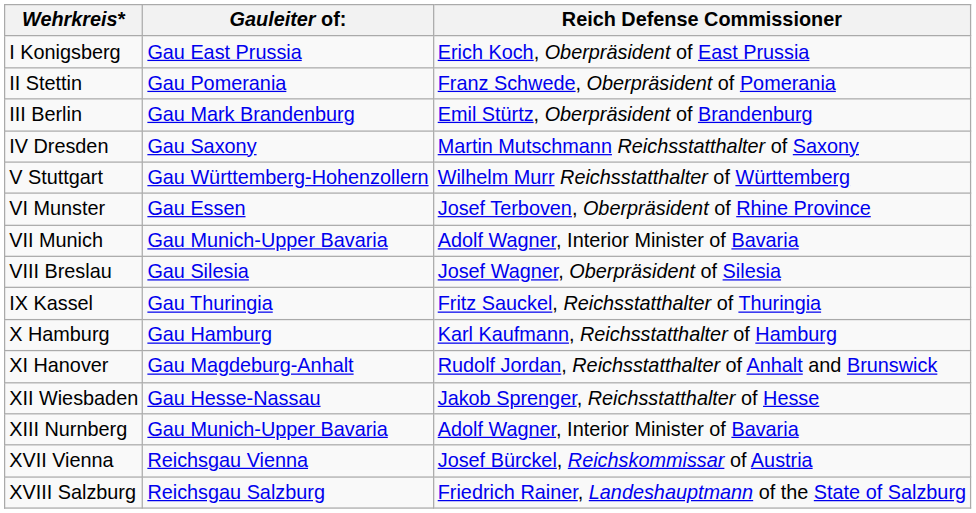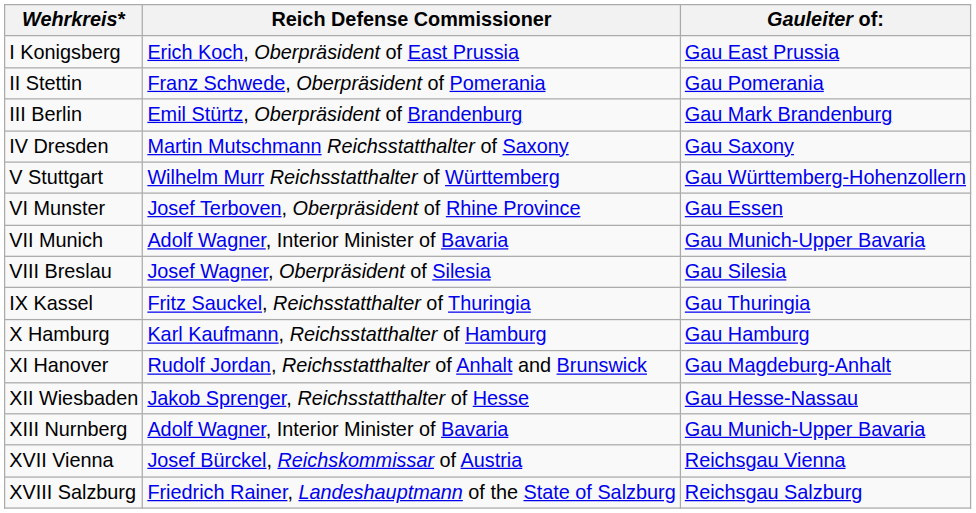 <table class="wikitable">
 <tr>
 <th><em>Wehrkreis</em>*</th>
+<th>Reich Defense Commissioner</th>
 <th><em>Gauleiter</em> of:</th>
-<th>Reich Defense Commissioner</th>
 </tr>
 <tr>
 <td>I Konigsberg</td>
+<td><a href='#'>Erich Koch</a>, <em>Oberpräsident</em> of <a href='#'>East Prussia</a></td>
 <td><a href='#'>Gau East Prussia</a></td>
-<td><a href='#'>Erich Koch</a>, <em>Oberpräsident</em> of <a href='#'>East Prussia</a></td>
 </tr>
 <tr>
 <td>II Stettin</td>
+<td><a href='#'>Franz Schwede</a>, <em>Oberpräsident</em> of <a href='#'>Pomerania</a></td>
 <td><a href='#'>Gau Pomerania</a></td>
-<td><a href='#'>Franz Schwede</a>, <em>Oberpräsident</em> of <a href='#'>Pomerania</a></td>
 </tr>
 <tr>
 <td>III Berlin</td>
+<td><a href='#'>Emil Stürtz</a>, <em>Oberpräsident</em> of <a href='#'>Brandenburg</a></td>
 <td><a href='#'>Gau Mark Brandenburg</a></td>
-<td><a href='#'>Emil Stürtz</a>, <em>Oberpräsident</em> of <a href='#'>Brandenburg</a></td>
 </tr>
 <tr>
 <td>IV Dresden</td>
+<td><a href='#'>Martin Mutschmann</a> <em>Reichsstatthalter</em> of <a href='#'>Saxony</a></td>
 <td><a href='#'>Gau Saxony</a></td>
-<td><a href='#'>Martin Mutschmann</a> <em>Reichsstatthalter</em> of <a href='#'>Saxony</a></td>
 </tr>
 <tr>
 <td>V Stuttgart</td>
+<td><a href='#'>Wilhelm Murr</a> <em>Reichsstatthalter</em> of <a href='#'>Württemberg</a></td>
 <td><a href='#'>Gau Württemberg-Hohenzollern</a></td>
-<td><a href='#'>Wilhelm Murr</a> <em>Reichsstatthalter</em> of <a href='#'>Württemberg</a></td>
 </tr>
 <tr>
 <td>VI Munster</td>
+<td><a href='#'>Josef Terboven</a>, <em>Oberpräsident</em> of <a href='#'>Rhine Province</a></td>
 <td><a href='#'>Gau Essen</a></td>
-<td><a href='#'>Josef Terboven</a>, <em>Oberpräsident</em> of <a href='#'>Rhine Province</a></td>
 </tr>
 <tr>
 <td>VII Munich</td>
+<td><a href='#'>Adolf Wagner</a>, Interior Minister of <a href='#'>Bavaria</a></td>
 <td><a href='#'>Gau Munich-Upper Bavaria</a></td>
-<td><a href='#'>Adolf Wagner</a>, Interior Minister of <a href='#'>Bavaria</a></td>
 </tr>
 <tr>
 <td>VIII Breslau</td>
+<td><a href='#'>Josef Wagner</a>, <em>Oberpräsident</em> of <a href='#'>Silesia</a></td>
 <td><a href='#'>Gau Silesia</a></td>
-<td><a href='#'>Josef Wagner</a>, <em>Oberpräsident</em> of <a href='#'>Silesia</a></td>
 </tr>
 <tr>
 <td>IX Kassel</td>
+<td><a href='#'>Fritz Sauckel</a>, <em>Reichsstatthalter</em> of <a href='#'>Thuringia</a></td>
 <td><a href='#'>Gau Thuringia</a></td>
-<td><a href='#'>Fritz Sauckel</a>, <em>Reichsstatthalter</em> of <a href='#'>Thuringia</a></td>
 </tr>
 <tr>
 <td>X Hamburg</td>
+<td><a href='#'>Karl Kaufmann</a>, <em>Reichsstatthalter</em> of <a href='#'>Hamburg</a></td>
 <td><a href='#'>Gau Hamburg</a></td>
-<td><a href='#'>Karl Kaufmann</a>, <em>Reichsstatthalter</em> of <a href='#'>Hamburg</a></td>
 </tr>
 <tr>
 <td>XI Hanover</td>
+<td><a href='#'>Rudolf Jordan</a>, <em>Reichsstatthalter</em> of <a href='#'>Anhalt</a> and <a href='#'>Brunswick</a></td>
 <td><a href='#'>Gau Magdeburg-Anhalt</a></td>
-<td><a href='#'>Rudolf Jordan</a>, <em>Reichsstatthalter</em> of <a href='#'>Anhalt</a> and <a href='#'>Brunswick</a></td>
 </tr>
 <tr>
 <td>XII Wiesbaden</td>
+<td><a href='#'>Jakob Sprenger</a>, <em>Reichsstatthalter</em> of <a href='#'>Hesse</a></td>
 <td><a href='#'>Gau Hesse-Nassau</a></td>
-<td><a href='#'>Jakob Sprenger</a>, <em>Reichsstatthalter</em> of <a href='#'>Hesse</a></td>
 </tr>
 <tr>
 <td>XIII Nurnberg</td>
+<td><a href='#'>Adolf Wagner</a>, Interior Minister of <a href='#'>Bavaria</a></td>
 <td><a href='#'>Gau Munich-Upper Bavaria</a></td>
-<td><a href='#'>Adolf Wagner</a>, Interior Minister of <a href='#'>Bavaria</a></td>
 </tr>
 <tr>
 <td>XVII Vienna</td>
+<td><a href='#'>Josef Bürckel</a>, <em><a href='#'>Reichskommissar</a></em> of <a href='#'>Austria</a></td>
 <td><a href='#'>Reichsgau Vienna</a></td>
-<td><a href='#'>Josef Bürckel</a>, <em><a href='#'>Reichskommissar</a></em> of <a href='#'>Austria</a></td>
 </tr>
 <tr>
 <td>XVIII Salzburg</td>
+<td><a href='#'>Friedrich Rainer</a>, <em><a href='#'>Landeshauptmann</a></em> of the <a href='#'>State of Salzburg</a></td>
 <td><a href='#'>Reichsgau Salzburg</a></td>
-<td><a href='#'>Friedrich Rainer</a>, <em><a href='#'>Landeshauptmann</a></em> of the <a href='#'>State of Salzburg</a></td>
 </tr>
 </table>
